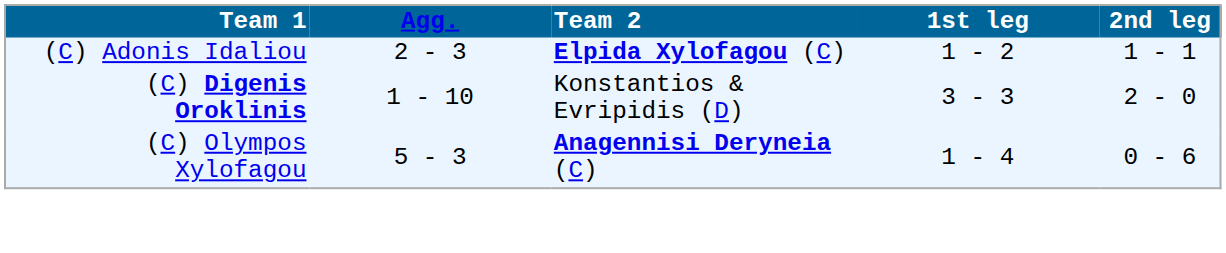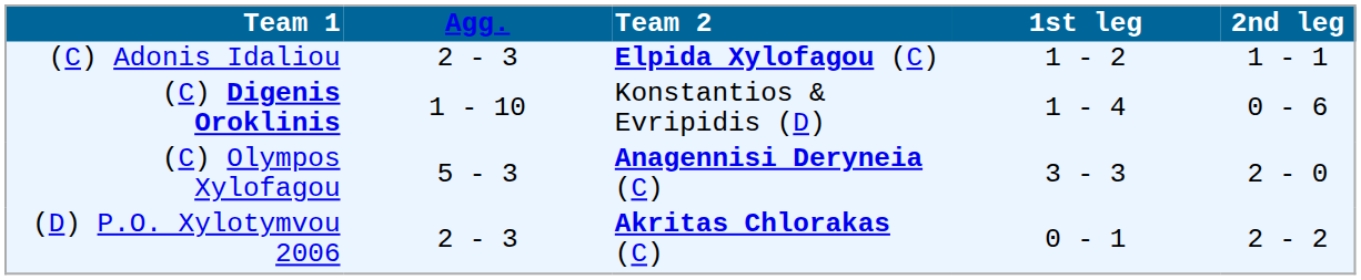 <table cellspacing="0" style="background: #EBF5FF; border: 1px #aaa solid; border-collapse: collapse; font-size: 95%; margin: 1em auto;" width=70%>
 <tr bgcolor=#006699 style="color:white;">
 <th width=25% align="right">Team 1</th>
 <th width=20% align="center"><a href='#'>Agg.</a></th>
 <th width=25% align="left">Team 2</th>
 <th width=20% align="center">1st leg</th>
 <th width=20% align="center">2nd leg</th>
 </tr>
 <tr>
 <td align=right>(<a href='#'>C</a>) <a href='#'>Adonis Idaliou</a></td>
 <td align=center>2 - 3</td>
 <td align=left><strong><a href='#'>Elpida Xylofagou</a></strong> (<a href='#'>C</a>)</td>
 <td align=center>1 - 2</td>
 <td align=center>1 - 1</td>
 </tr>
 <tr>
 <td align=right>(<a href='#'>C</a>) <strong><a href='#'>Digenis Oroklinis</a></strong></td>
 <td align=center>1 - 10</td>
 <td align=left>Konstantios & Evripidis (<a href='#'>D</a>)</td>
-<td align=center>3 - 3</td>
-<td align=center>2 - 0</td>
+<td align=center>1 - 4</td>
+<td align=center>0 - 6</td>
 </tr>
 <tr>
 <td align=right>(<a href='#'>C</a>) <a href='#'>Olympos Xylofagou</a></td>
 <td align=center>5 - 3</td>
 <td align=left><strong><a href='#'>Anagennisi Deryneia</a></strong> (<a href='#'>C</a>)</td>
-<td align=center>1 - 4</td>
-<td align=center>0 - 6</td>
+<td align=center>3 - 3</td>
+<td align=center>2 - 0</td>
+</tr>
+<tr>
+<td align=right>(<a href='#'>D</a>) <a href='#'>P.O. Xylotymvou 2006</a></td>
+<td align=center>2 - 3</td>
+<td align=left><strong><a href='#'>Akritas Chlorakas</a></strong> (<a href='#'>C</a>)</td>
+<td align=center>0 - 1</td>
+<td align=center>2 - 2</td>
 </tr>
 <tr>
 </tr>
 </table>
